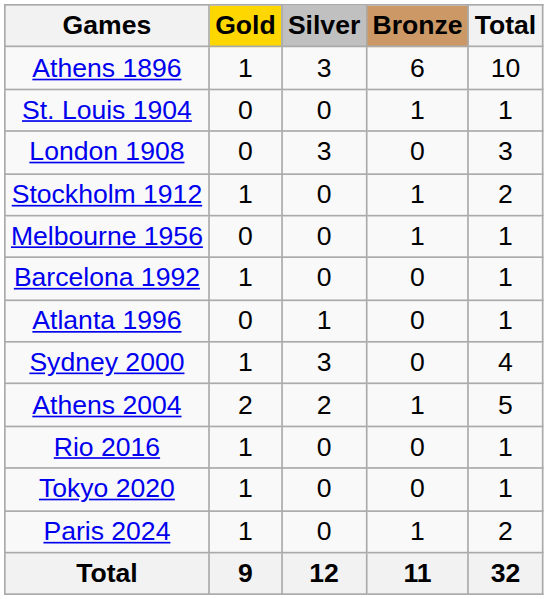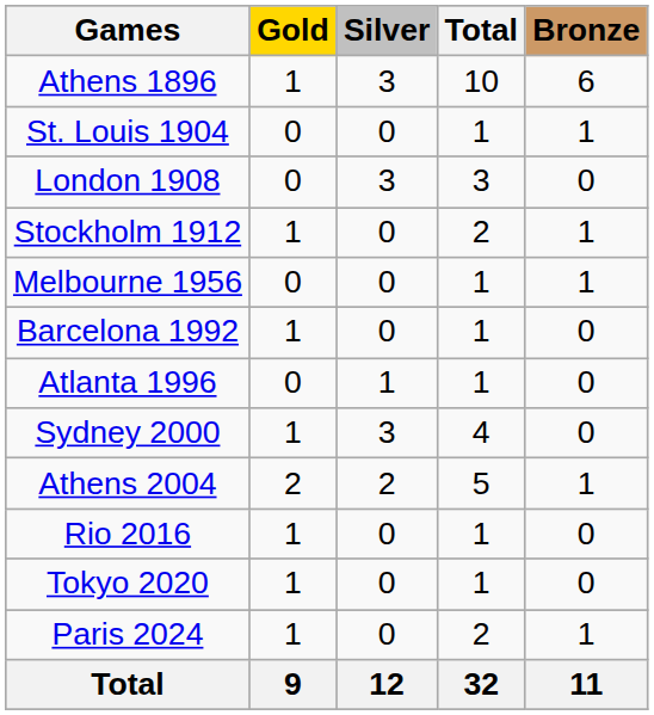 <table class="wikitable sortable" style="text-align:center">
 <tr>
 <th>Games</th>
 <th style="background-color:gold;">Gold</th>
 <th style="background-color:silver;">Silver</th>
+<th>Total</th>
 <th style="background-color:#c96;">Bronze</th>
-<th>Total</th>
 </tr>
 <tr>
 <td><a href='#'>Athens 1896</a></td>
 <td>1</td>
 <td>3</td>
+<td>10</td>
 <td>6</td>
-<td>10</td>
 </tr>
 <tr>
 <td><a href='#'>St. Louis 1904</a></td>
 <td>0</td>
 <td>0</td>
 <td>1</td>
 <td>1</td>
 </tr>
 <tr>
 <td><a href='#'>London 1908</a></td>
 <td>0</td>
 <td>3</td>
+<td>3</td>
 <td>0</td>
-<td>3</td>
 </tr>
 <tr>
 <td><a href='#'>Stockholm 1912</a></td>
 <td>1</td>
 <td>0</td>
+<td>2</td>
 <td>1</td>
-<td>2</td>
 </tr>
 <tr>
 <td><a href='#'>Melbourne 1956</a></td>
 <td>0</td>
 <td>0</td>
 <td>1</td>
 <td>1</td>
 </tr>
 <tr>
 <td><a href='#'>Barcelona 1992</a></td>
 <td>1</td>
 <td>0</td>
+<td>1</td>
 <td>0</td>
-<td>1</td>
 </tr>
 <tr>
 <td><a href='#'>Atlanta 1996</a></td>
 <td>0</td>
 <td>1</td>
+<td>1</td>
 <td>0</td>
-<td>1</td>
 </tr>
 <tr>
 <td><a href='#'>Sydney 2000</a></td>
 <td>1</td>
 <td>3</td>
+<td>4</td>
 <td>0</td>
-<td>4</td>
 </tr>
 <tr>
 <td><a href='#'>Athens 2004</a></td>
 <td>2</td>
 <td>2</td>
+<td>5</td>
 <td>1</td>
-<td>5</td>
 </tr>
 <tr>
 <td><a href='#'>Rio 2016</a></td>
 <td>1</td>
 <td>0</td>
+<td>1</td>
 <td>0</td>
-<td>1</td>
 </tr>
 <tr>
 <td><a href='#'>Tokyo 2020</a></td>
 <td>1</td>
 <td>0</td>
+<td>1</td>
 <td>0</td>
-<td>1</td>
 </tr>
 <tr>
 <td><a href='#'>Paris 2024</a></td>
 <td>1</td>
 <td>0</td>
+<td>2</td>
 <td>1</td>
-<td>2</td>
 </tr>
 <tr>
 <th>Total</th>
 <th>9</th>
 <th>12</th>
+<th>32</th>
 <th>11</th>
-<th>32</th>
 </tr>
 </table>
